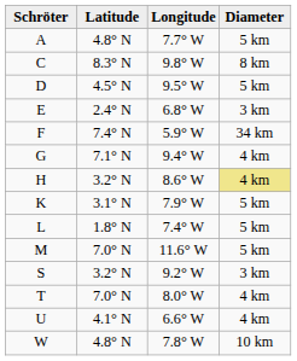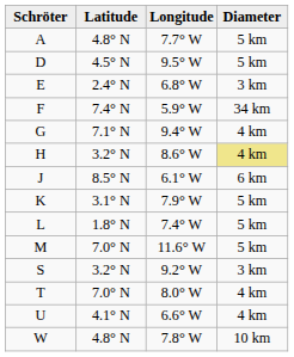 <table class="wikitable">
 <tr>
 <th width="25%" style="background:#eeeeee;">Schröter</th>
 <th width="25%" style="background:#eeeeee;">Latitude</th>
 <th width="25%" style="background:#eeeeee;">Longitude</th>
 <th width="25%" style="background:#eeeeee;">Diameter</th>
 </tr>
 <tr>
 <td align="center">A</td>
 <td align="center">4.8° N</td>
 <td align="center">7.7° W</td>
 <td align="center">5 km</td>
-</tr>
-<tr>
-<td align="center">C</td>
-<td align="center">8.3° N</td>
-<td align="center">9.8° W</td>
-<td align="center">8 km</td>
 </tr>
 <tr>
 <td align="center">D</td>
 <td align="center">4.5° N</td>
 <td align="center">9.5° W</td>
 <td align="center">5 km</td>
 </tr>
 <tr>
 <td align="center">E</td>
 <td align="center">2.4° N</td>
 <td align="center">6.8° W</td>
 <td align="center">3 km</td>
 </tr>
 <tr>
 <td align="center">F</td>
 <td align="center">7.4° N</td>
 <td align="center">5.9° W</td>
 <td align="center">34 km</td>
 </tr>
 <tr>
 <td align="center">G</td>
 <td align="center">7.1° N</td>
 <td align="center">9.4° W</td>
 <td align="center">4 km</td>
 </tr>
 <tr>
 <td align="center">H</td>
 <td align="center">3.2° N</td>
 <td align="center">8.6° W</td>
 <td align="center" style="background: khaki;">4 km</td>
+</tr>
+<tr>
+<td align="center">J</td>
+<td align="center">8.5° N</td>
+<td align="center">6.1° W</td>
+<td align="center">6 km</td>
 </tr>
 <tr>
 <td align="center">K</td>
 <td align="center">3.1° N</td>
 <td align="center">7.9° W</td>
 <td align="center">5 km</td>
 </tr>
 <tr>
 <td align="center">L</td>
 <td align="center">1.8° N</td>
 <td align="center">7.4° W</td>
 <td align="center">5 km</td>
 </tr>
 <tr>
 <td align="center">M</td>
 <td align="center">7.0° N</td>
 <td align="center">11.6° W</td>
 <td align="center">5 km</td>
 </tr>
 <tr>
 <td align="center">S</td>
 <td align="center">3.2° N</td>
 <td align="center">9.2° W</td>
 <td align="center">3 km</td>
 </tr>
 <tr>
 <td align="center">T</td>
 <td align="center">7.0° N</td>
 <td align="center">8.0° W</td>
 <td align="center">4 km</td>
 </tr>
 <tr>
 <td align="center">U</td>
 <td align="center">4.1° N</td>
 <td align="center">6.6° W</td>
 <td align="center">4 km</td>
 </tr>
 <tr>
 <td align="center">W</td>
 <td align="center">4.8° N</td>
 <td align="center">7.8° W</td>
 <td align="center">10 km</td>
 </tr>
 </table>
